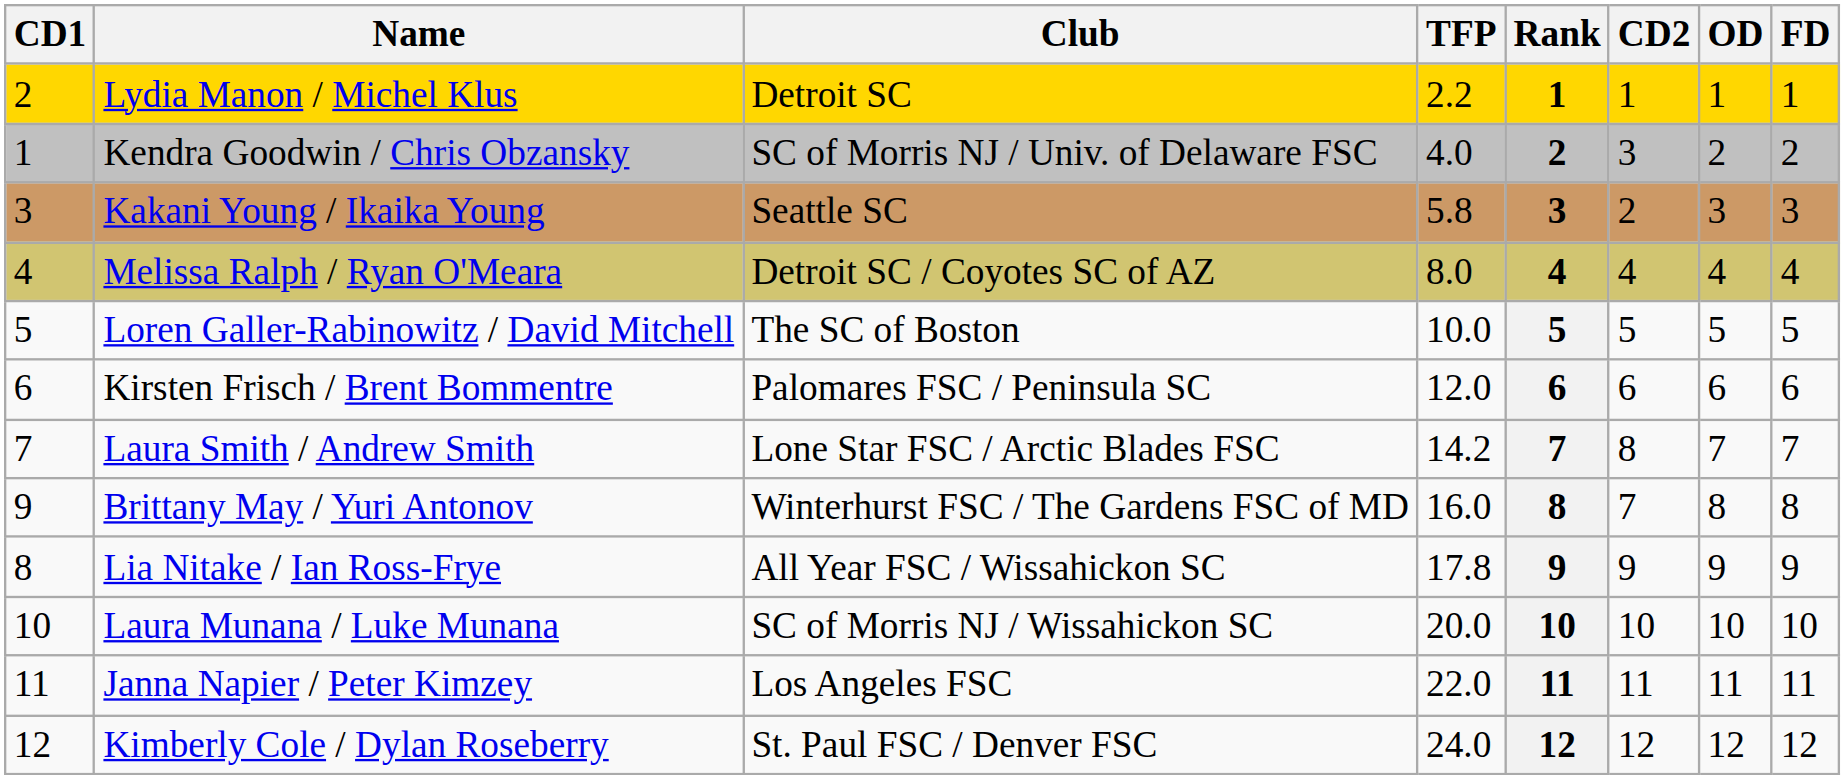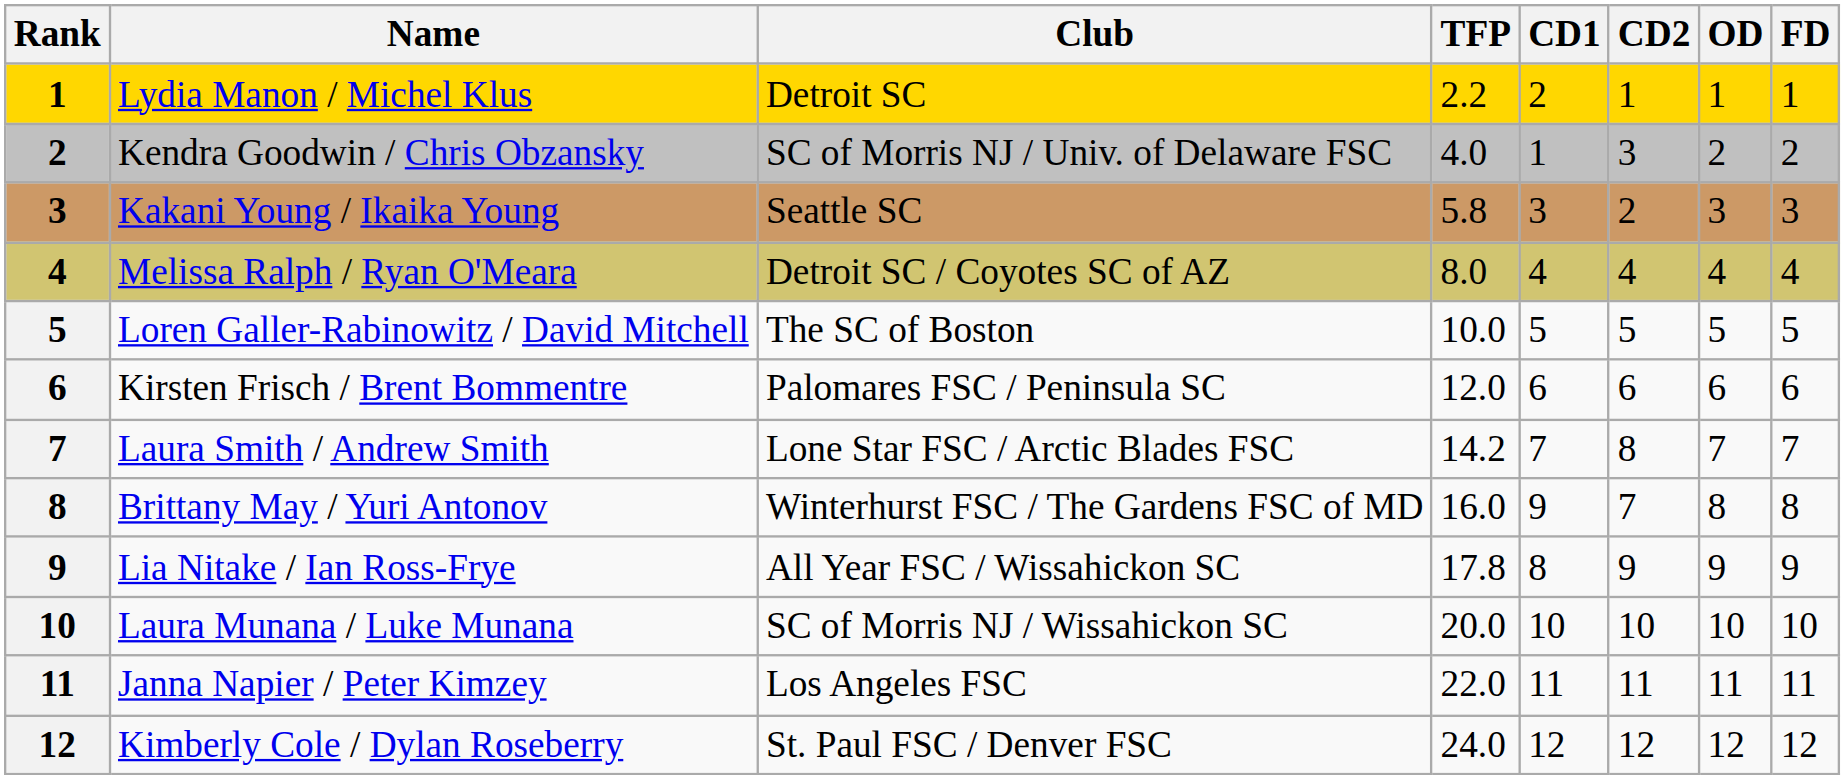 <table class="wikitable">
 <tr>
-<th>CD1</th>
+<th>Rank</th>
 <th>Name</th>
 <th>Club</th>
 <th>TFP</th>
-<th>Rank</th>
+<th>CD1</th>
 <th>CD2</th>
 <th>OD</th>
 <th>FD</th>
 </tr>
 <tr bgcolor="gold">
-<td>2</td>
+<td align="center"><strong>1</strong></td>
 <td><a href='#'>Lydia Manon</a> / <a href='#'>Michel Klus</a></td>
 <td>Detroit SC</td>
 <td>2.2</td>
-<td align="center"><strong>1</strong></td>
+<td>2</td>
 <td>1</td>
 <td>1</td>
 <td>1</td>
 </tr>
 <tr bgcolor="silver">
-<td>1</td>
+<td align="center"><strong>2</strong></td>
 <td>Kendra Goodwin / <a href='#'>Chris Obzansky</a></td>
 <td>SC of Morris NJ / Univ. of Delaware FSC</td>
 <td>4.0</td>
-<td align="center"><strong>2</strong></td>
+<td>1</td>
 <td>3</td>
 <td>2</td>
 <td>2</td>
 </tr>
 <tr bgcolor="cc9966">
-<td>3</td>
+<td align="center"><strong>3</strong></td>
 <td><a href='#'>Kakani Young</a> / <a href='#'>Ikaika Young</a></td>
 <td>Seattle SC</td>
 <td>5.8</td>
-<td align="center"><strong>3</strong></td>
+<td>3</td>
 <td>2</td>
 <td>3</td>
 <td>3</td>
 </tr>
 <tr bgcolor="#d1c571">
-<td>4</td>
+<td align="center"><strong>4</strong></td>
 <td><a href='#'>Melissa Ralph</a> / <a href='#'>Ryan O'Meara</a></td>
 <td>Detroit SC / Coyotes SC of AZ</td>
 <td>8.0</td>
-<td align="center"><strong>4</strong></td>
+<td>4</td>
 <td>4</td>
 <td>4</td>
 <td>4</td>
 </tr>
 <tr>
-<td>5</td>
+<th>5</th>
 <td><a href='#'>Loren Galler-Rabinowitz</a> / <a href='#'>David Mitchell</a></td>
 <td>The SC of Boston</td>
 <td>10.0</td>
-<th>5</th>
+<td>5</td>
 <td>5</td>
 <td>5</td>
 <td>5</td>
 </tr>
 <tr>
-<td>6</td>
+<th>6</th>
 <td>Kirsten Frisch / <a href='#'>Brent Bommentre</a></td>
 <td>Palomares FSC / Peninsula SC</td>
 <td>12.0</td>
-<th>6</th>
+<td>6</td>
 <td>6</td>
 <td>6</td>
 <td>6</td>
 </tr>
 <tr>
-<td>7</td>
+<th>7</th>
 <td><a href='#'>Laura Smith</a> / <a href='#'>Andrew Smith</a></td>
 <td>Lone Star FSC / Arctic Blades FSC</td>
 <td>14.2</td>
-<th>7</th>
+<td>7</td>
 <td>8</td>
 <td>7</td>
 <td>7</td>
 </tr>
 <tr>
-<td>9</td>
+<th>8</th>
 <td><a href='#'>Brittany May</a> / <a href='#'>Yuri Antonov</a></td>
 <td>Winterhurst FSC / The Gardens FSC of MD</td>
 <td>16.0</td>
-<th>8</th>
+<td>9</td>
 <td>7</td>
 <td>8</td>
 <td>8</td>
 </tr>
 <tr>
-<td>8</td>
+<th>9</th>
 <td><a href='#'>Lia Nitake</a> / <a href='#'>Ian Ross-Frye</a></td>
 <td>All Year FSC / Wissahickon SC</td>
 <td>17.8</td>
-<th>9</th>
+<td>8</td>
 <td>9</td>
 <td>9</td>
 <td>9</td>
 </tr>
 <tr>
-<td>10</td>
+<th>10</th>
 <td><a href='#'>Laura Munana</a> / <a href='#'>Luke Munana</a></td>
 <td>SC of Morris NJ / Wissahickon SC</td>
 <td>20.0</td>
-<th>10</th>
+<td>10</td>
 <td>10</td>
 <td>10</td>
 <td>10</td>
 </tr>
 <tr>
-<td>11</td>
+<th>11</th>
 <td><a href='#'>Janna Napier</a> / <a href='#'>Peter Kimzey</a></td>
 <td>Los Angeles FSC</td>
 <td>22.0</td>
-<th>11</th>
+<td>11</td>
 <td>11</td>
 <td>11</td>
 <td>11</td>
 </tr>
 <tr>
-<td>12</td>
+<th>12</th>
 <td><a href='#'>Kimberly Cole</a> / <a href='#'>Dylan Roseberry</a></td>
 <td>St. Paul FSC / Denver FSC</td>
 <td>24.0</td>
-<th>12</th>
+<td>12</td>
 <td>12</td>
 <td>12</td>
 <td>12</td>
 </tr>
 </table>
